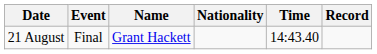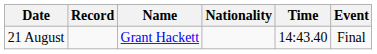 <table class=wikitable style=text-align:center>
 <tr>
 <th>Date</th>
-<th>Event</th>
+<th>Record</th>
 <th>Name</th>
 <th>Nationality</th>
 <th>Time</th>
-<th>Record</th>
+<th>Event</th>
 </tr>
 <tr>
 <td>21 August</td>
-<td>Final</td>
+<td></td>
 <td align=left><a href='#'>Grant Hackett</a></td>
 <td align=left></td>
 <td>14:43.40</td>
-<td></td>
+<td>Final</td>
 </tr>
 </table>
